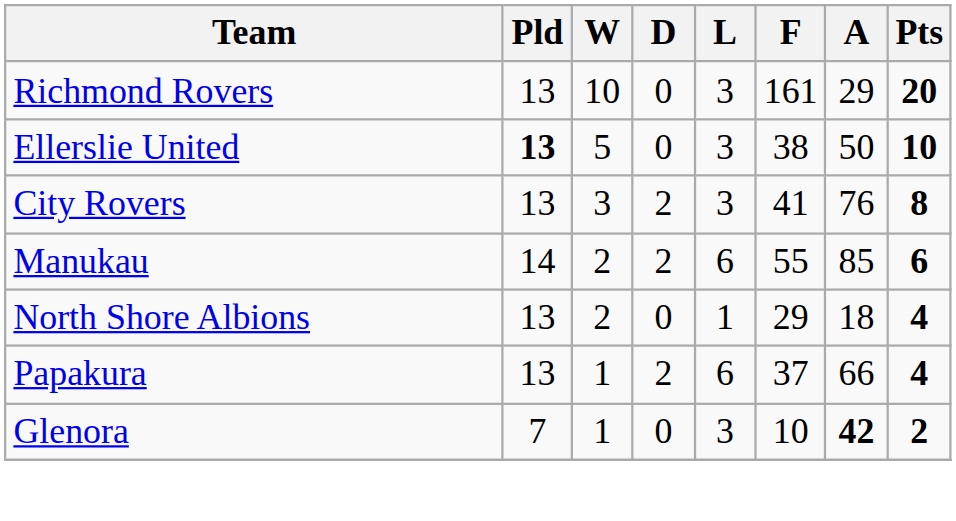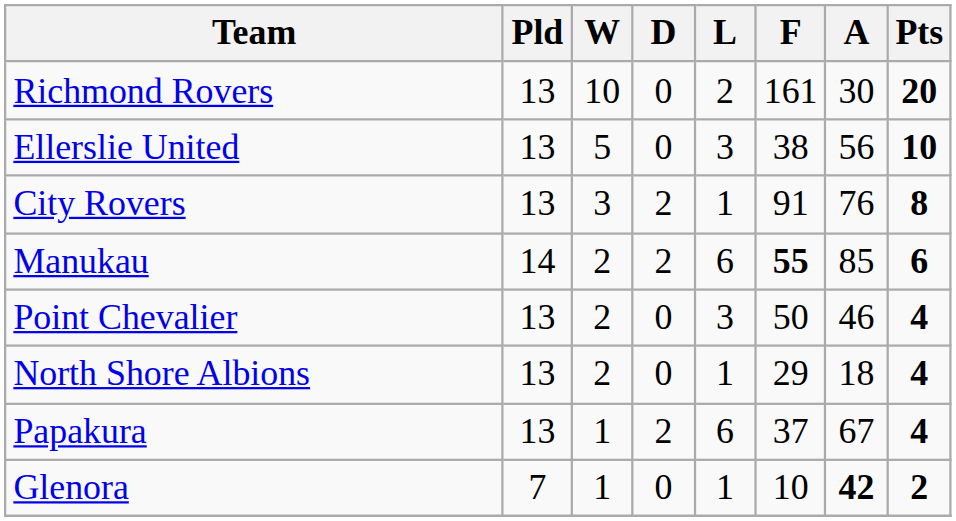 <table class="wikitable" style="text-align:center;">
 <tr>
 <th width=215>Team</th>
 <th width=20 abbr="Played">Pld</th>
 <th width=20 abbr="Won">W</th>
 <th width=20 abbr="Drawn">D</th>
 <th width=20 abbr="Lost">L</th>
 <th width=20 abbr="For">F</th>
 <th width=20 abbr="Against">A</th>
 <th width=20 abbr="Points">Pts</th>
 </tr>
 <tr>
 <td style="text-align:left;"><a href='#'>Richmond Rovers</a></td>
 <td>13</td>
 <td>10</td>
 <td>0</td>
-<td>3</td>
+<td>2</td>
 <td>161</td>
-<td>29</td>
+<td>30</td>
 <td><strong>20</strong></td>
 </tr>
 <tr>
 <td style="text-align:left;"><a href='#'>Ellerslie United</a></td>
-<td><strong>13</strong></td>
+<td>13</td>
 <td>5</td>
 <td>0</td>
 <td>3</td>
 <td>38</td>
-<td>50</td>
+<td>56</td>
 <td><strong>10</strong></td>
 </tr>
 <tr>
 <td style="text-align:left;"><a href='#'>City Rovers</a></td>
 <td>13</td>
 <td>3</td>
 <td>2</td>
-<td>3</td>
-<td>41</td>
+<td>1</td>
+<td>91</td>
 <td>76</td>
 <td><strong>8</strong></td>
 </tr>
 <tr>
 <td style="text-align:left;"><a href='#'>Manukau</a></td>
 <td>14</td>
 <td>2</td>
 <td>2</td>
 <td>6</td>
-<td>55</td>
+<td><strong>55</strong></td>
 <td>85</td>
 <td><strong>6</strong></td>
+</tr>
+<tr>
+<td style="text-align:left;"><a href='#'>Point Chevalier</a></td>
+<td>13</td>
+<td>2</td>
+<td>0</td>
+<td>3</td>
+<td>50</td>
+<td>46</td>
+<td><strong>4</strong></td>
 </tr>
 <tr>
 <td style="text-align:left;"><a href='#'>North Shore Albions</a></td>
 <td>13</td>
 <td>2</td>
 <td>0</td>
 <td>1</td>
 <td>29</td>
 <td>18</td>
 <td><strong>4</strong></td>
 </tr>
 <tr>
 <td style="text-align:left;"><a href='#'>Papakura</a></td>
 <td>13</td>
 <td>1</td>
 <td>2</td>
 <td>6</td>
 <td>37</td>
-<td>66</td>
+<td>67</td>
 <td><strong>4</strong></td>
 </tr>
 <tr>
 <td style="text-align:left;"><a href='#'>Glenora</a></td>
 <td>7</td>
 <td>1</td>
 <td>0</td>
-<td>3</td>
+<td>1</td>
 <td>10</td>
 <td><strong>42</strong></td>
 <td><strong>2</strong></td>
 </tr>
 <tr>
 </tr>
 </table>
